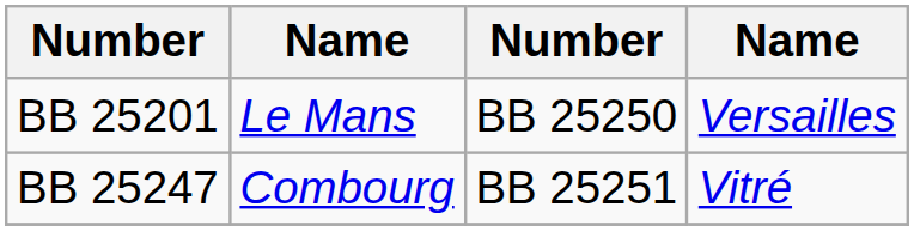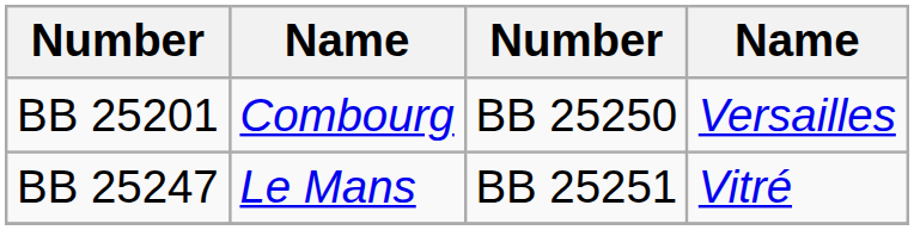 <table class=wikitable>
 <tr>
 <th>Number</th>
 <th>Name</th>
 <th>Number</th>
 <th>Name</th>
 </tr>
 <tr>
 <td>BB 25201</td>
-<td><em><a href='#'>Le Mans</a></em></td>
+<td><em><a href='#'>Combourg</a></em></td>
 <td>BB 25250</td>
 <td><em><a href='#'>Versailles</a></em></td>
 </tr>
 <tr>
 <td>BB 25247</td>
-<td><em><a href='#'>Combourg</a></em></td>
+<td><em><a href='#'>Le Mans</a></em></td>
 <td>BB 25251</td>
 <td><em><a href='#'>Vitré</a></em></td>
 </tr>
 <tr>
 </tr>
 </table>
